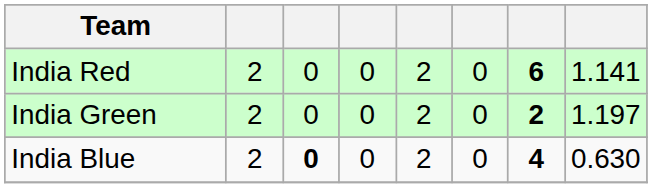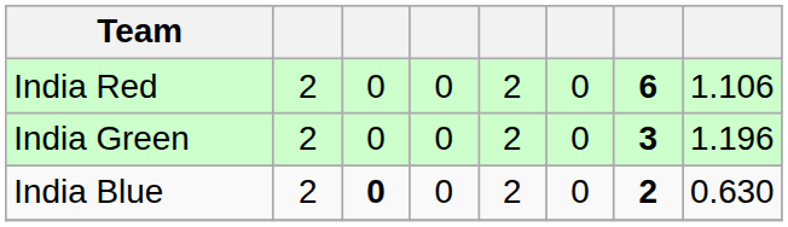 <table class="wikitable" style="text-align:center">
 <tr>
 <th style="width:120px">Team</th>
 <th style="width:25px"></th>
 <th style="width:25px"></th>
 <th style="width:25px"></th>
 <th style="width:25px"></th>
 <th style="width:25px"></th>
 <th style="width:25px"></th>
 <th style="width:25px"></th>
 </tr>
 <tr style="background:#cfc;">
 <td style="text-align:left">India Red</td>
 <td>2</td>
 <td>0</td>
 <td>0</td>
 <td>2</td>
 <td>0</td>
 <td><strong>6</strong></td>
-<td>1.141</td>
+<td>1.106</td>
 </tr>
 <tr style="background:#cfc;">
 <td style="text-align:left">India Green</td>
 <td>2</td>
 <td>0</td>
 <td>0</td>
 <td>2</td>
 <td>0</td>
-<td><strong>2</strong></td>
-<td>1.197</td>
+<td><strong>3</strong></td>
+<td>1.196</td>
 </tr>
 <tr>
 <td style="text-align:left">India Blue</td>
 <td>2</td>
 <td><strong>0</strong></td>
 <td>0</td>
 <td>2</td>
 <td>0</td>
-<td><strong>4</strong></td>
+<td><strong>2</strong></td>
 <td>0.630</td>
 </tr>
 <tr>
 </tr>
 </table>
